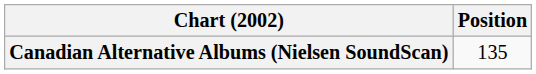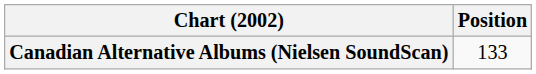 <table class="wikitable plainrowheaders">
 <tr>
 <th scope="col">Chart (2002)</th>
 <th scope="col">Position</th>
 </tr>
 <tr>
 <th scope="row">Canadian Alternative Albums (Nielsen SoundScan)</th>
-<td align=center>135</td>
+<td align=center>133</td>
 </tr>
 </table>
